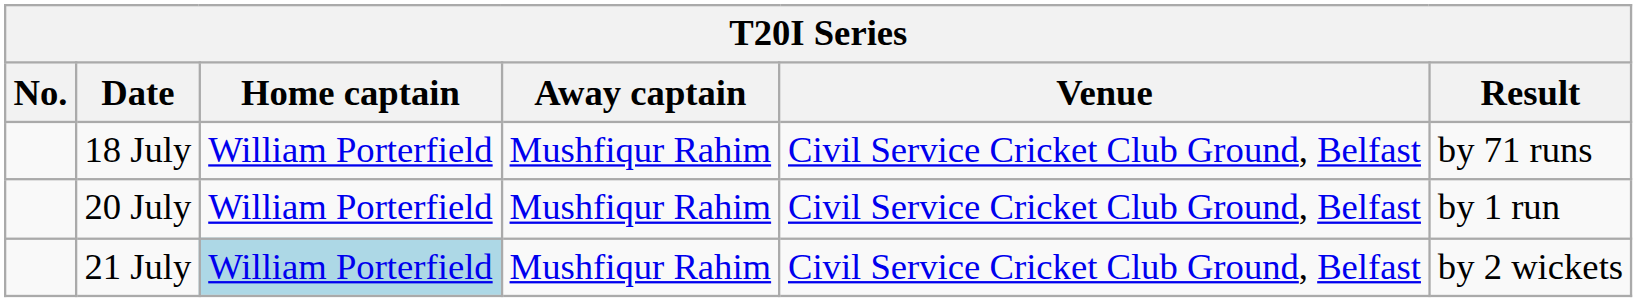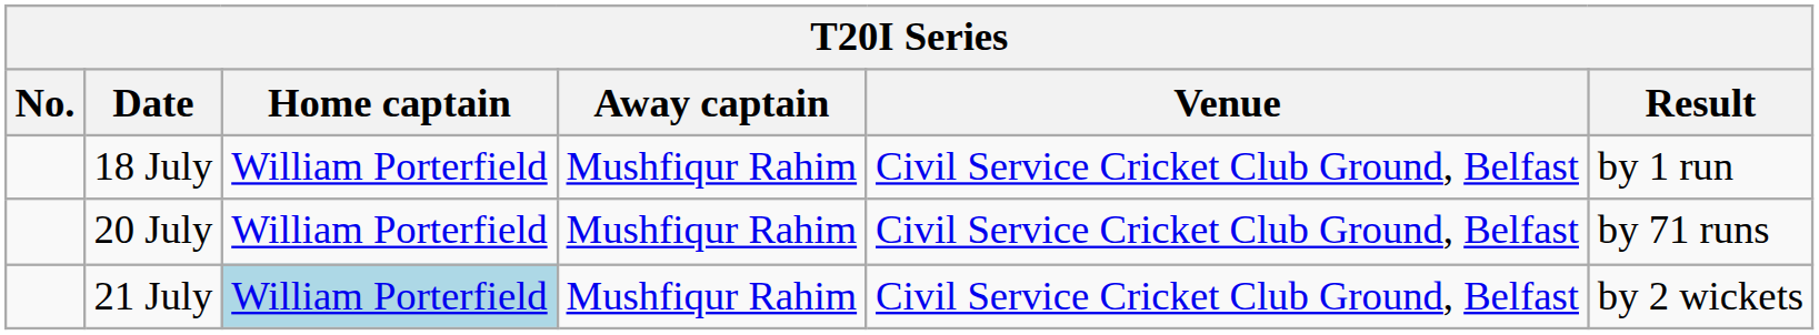 <table class="wikitable">
 <tr>
 <th colspan="9">T20I Series</th>
 </tr>
 <tr>
 <th>No.</th>
 <th>Date</th>
 <th>Home captain</th>
 <th>Away captain</th>
 <th>Venue</th>
 <th>Result</th>
 </tr>
 <tr>
 <td></td>
 <td>18 July</td>
 <td><a href='#'>William Porterfield</a></td>
 <td><a href='#'>Mushfiqur Rahim</a></td>
 <td><a href='#'>Civil Service Cricket Club Ground</a>, <a href='#'>Belfast</a></td>
-<td> by 71 runs</td>
+<td> by 1 run</td>
 </tr>
 <tr>
 <td></td>
 <td>20 July</td>
 <td><a href='#'>William Porterfield</a></td>
 <td><a href='#'>Mushfiqur Rahim</a></td>
 <td><a href='#'>Civil Service Cricket Club Ground</a>, <a href='#'>Belfast</a></td>
-<td> by 1 run</td>
+<td> by 71 runs</td>
 </tr>
 <tr>
 <td></td>
 <td>21 July</td>
 <td style="background: lightblue;"><a href='#'>William Porterfield</a></td>
 <td><a href='#'>Mushfiqur Rahim</a></td>
 <td><a href='#'>Civil Service Cricket Club Ground</a>, <a href='#'>Belfast</a></td>
 <td> by 2 wickets</td>
 </tr>
 </table>
